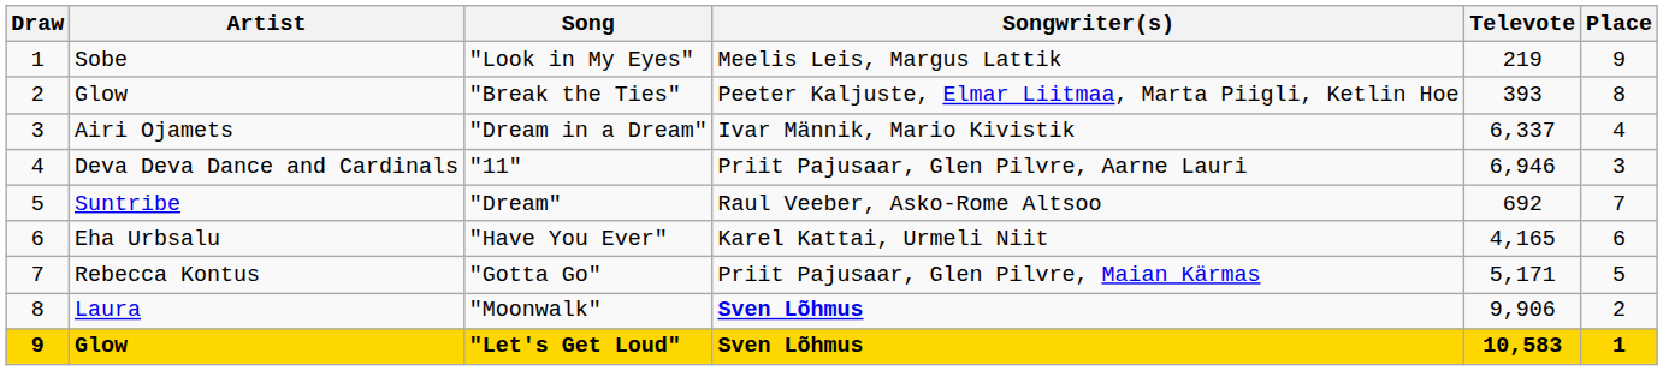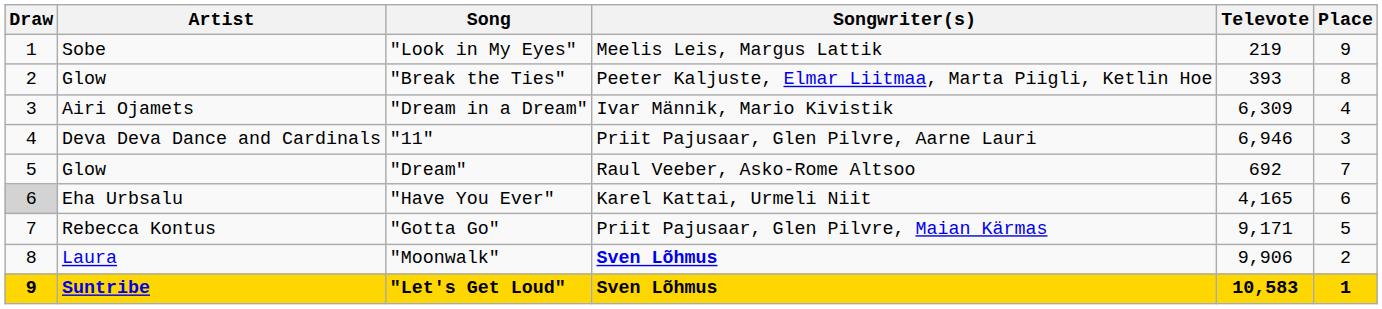 <table class="sortable wikitable" style="margin: 1em auto 1em auto; text-align:center">
 <tr>
 <th>Draw</th>
 <th>Artist</th>
 <th>Song</th>
 <th>Songwriter(s)</th>
 <th>Televote</th>
 <th>Place</th>
 </tr>
 <tr>
 <td>1</td>
 <td align="left">Sobe</td>
 <td align="left">"Look in My Eyes"</td>
 <td align="left">Meelis Leis, Margus Lattik</td>
 <td>219</td>
 <td>9</td>
 </tr>
 <tr>
 <td>2</td>
 <td align="left">Glow</td>
 <td align="left">"Break the Ties"</td>
 <td align="left">Peeter Kaljuste, <a href='#'>Elmar Liitmaa</a>, Marta Piigli, Ketlin Hoe</td>
 <td>393</td>
 <td>8</td>
 </tr>
 <tr>
 <td>3</td>
 <td align="left">Airi Ojamets</td>
 <td align="left">"Dream in a Dream"</td>
 <td align="left">Ivar Männik, Mario Kivistik</td>
-<td>6,337</td>
+<td>6,309</td>
 <td>4</td>
 </tr>
 <tr>
 <td>4</td>
 <td align="left">Deva Deva Dance and Cardinals</td>
 <td align="left">"11"</td>
 <td align="left">Priit Pajusaar, Glen Pilvre, Aarne Lauri</td>
 <td>6,946</td>
 <td>3</td>
 </tr>
 <tr>
 <td>5</td>
-<td align="left"><a href='#'>Suntribe</a></td>
+<td align="left">Glow</td>
 <td align="left">"Dream"</td>
 <td align="left">Raul Veeber, Asko-Rome Altsoo</td>
 <td>692</td>
 <td>7</td>
 </tr>
 <tr>
-<td>6</td>
+<td style="background: lightgrey;">6</td>
 <td align="left">Eha Urbsalu</td>
 <td align="left">"Have You Ever"</td>
 <td align="left">Karel Kattai, Urmeli Niit</td>
 <td>4,165</td>
 <td>6</td>
 </tr>
 <tr>
 <td>7</td>
 <td align="left">Rebecca Kontus</td>
 <td align="left">"Gotta Go"</td>
 <td align="left">Priit Pajusaar, Glen Pilvre, <a href='#'>Maian Kärmas</a></td>
-<td>5,171</td>
+<td>9,171</td>
 <td>5</td>
 </tr>
 <tr>
 <td>8</td>
 <td align="left"><a href='#'>Laura</a></td>
 <td align="left">"Moonwalk"</td>
 <td align="left"><strong><a href='#'>Sven Lõhmus</a></strong></td>
 <td>9,906</td>
 <td>2</td>
 </tr>
 <tr style="font-weight:bold; background:gold;">
 <td>9</td>
-<td align="left">Glow</td>
+<td align="left"><a href='#'>Suntribe</a></td>
 <td align="left">"Let's Get Loud"</td>
 <td align="left">Sven Lõhmus</td>
 <td>10,583</td>
 <td>1</td>
 </tr>
 </table>
